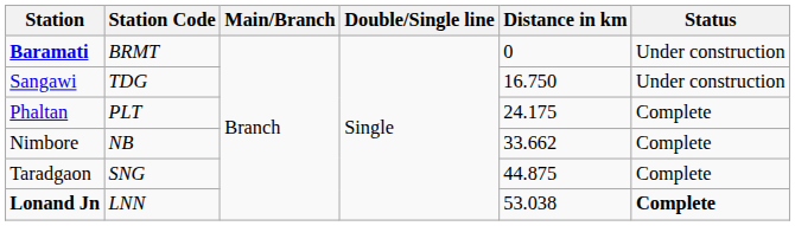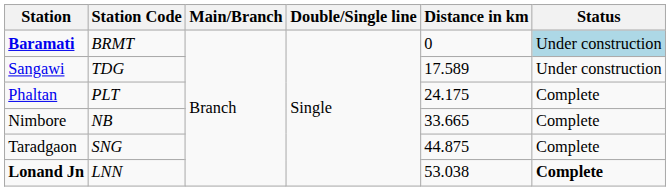 <table class="wikitable">
 <tr>
 <th>Station</th>
 <th>Station Code</th>
 <th>Main/Branch</th>
 <th>Double/Single line</th>
 <th>Distance in km</th>
 <th>Status</th>
 </tr>
 <tr>
 <td><strong><a href='#'>Baramati</a></strong></td>
 <td><em>BRMT</em></td>
 <td rowspan="6">Branch</td>
 <td rowspan="6">Single</td>
 <td>0</td>
-<td>Under construction</td>
+<td style="background: lightblue;">Under construction</td>
 </tr>
 <tr>
 <td><a href='#'>Sangawi</a></td>
 <td><em>TDG</em></td>
-<td>16.750</td>
+<td>17.589</td>
 <td>Under construction</td>
 </tr>
 <tr>
 <td><a href='#'>Phaltan</a></td>
 <td><em>PLT</em></td>
 <td>24.175</td>
 <td>Complete</td>
 </tr>
 <tr>
 <td>Nimbore</td>
 <td><em>NB</em></td>
-<td>33.662</td>
+<td>33.665</td>
 <td>Complete</td>
 </tr>
 <tr>
 <td>Taradgaon</td>
 <td><em>SNG</em></td>
 <td>44.875</td>
 <td>Complete</td>
 </tr>
 <tr>
 <td><strong>Lonand Jn</strong></td>
 <td><em>LNN</em></td>
 <td>53.038</td>
 <td><strong>Complete</strong></td>
 </tr>
 </table>
